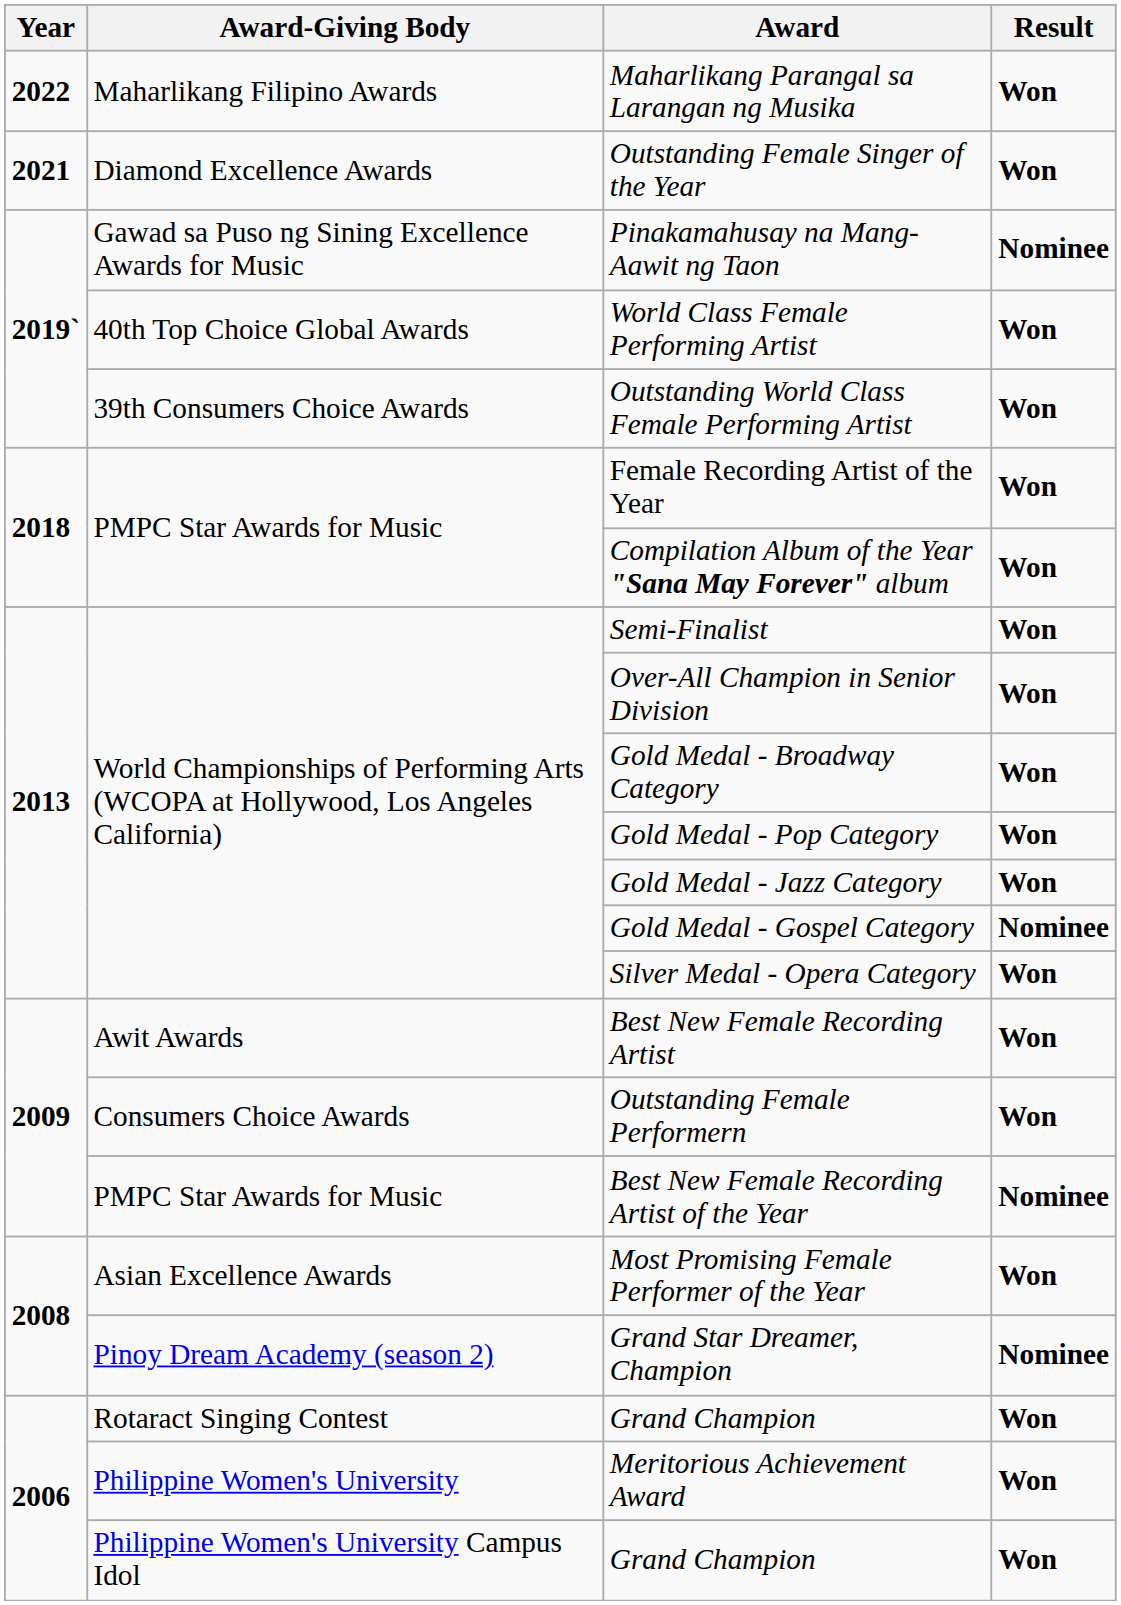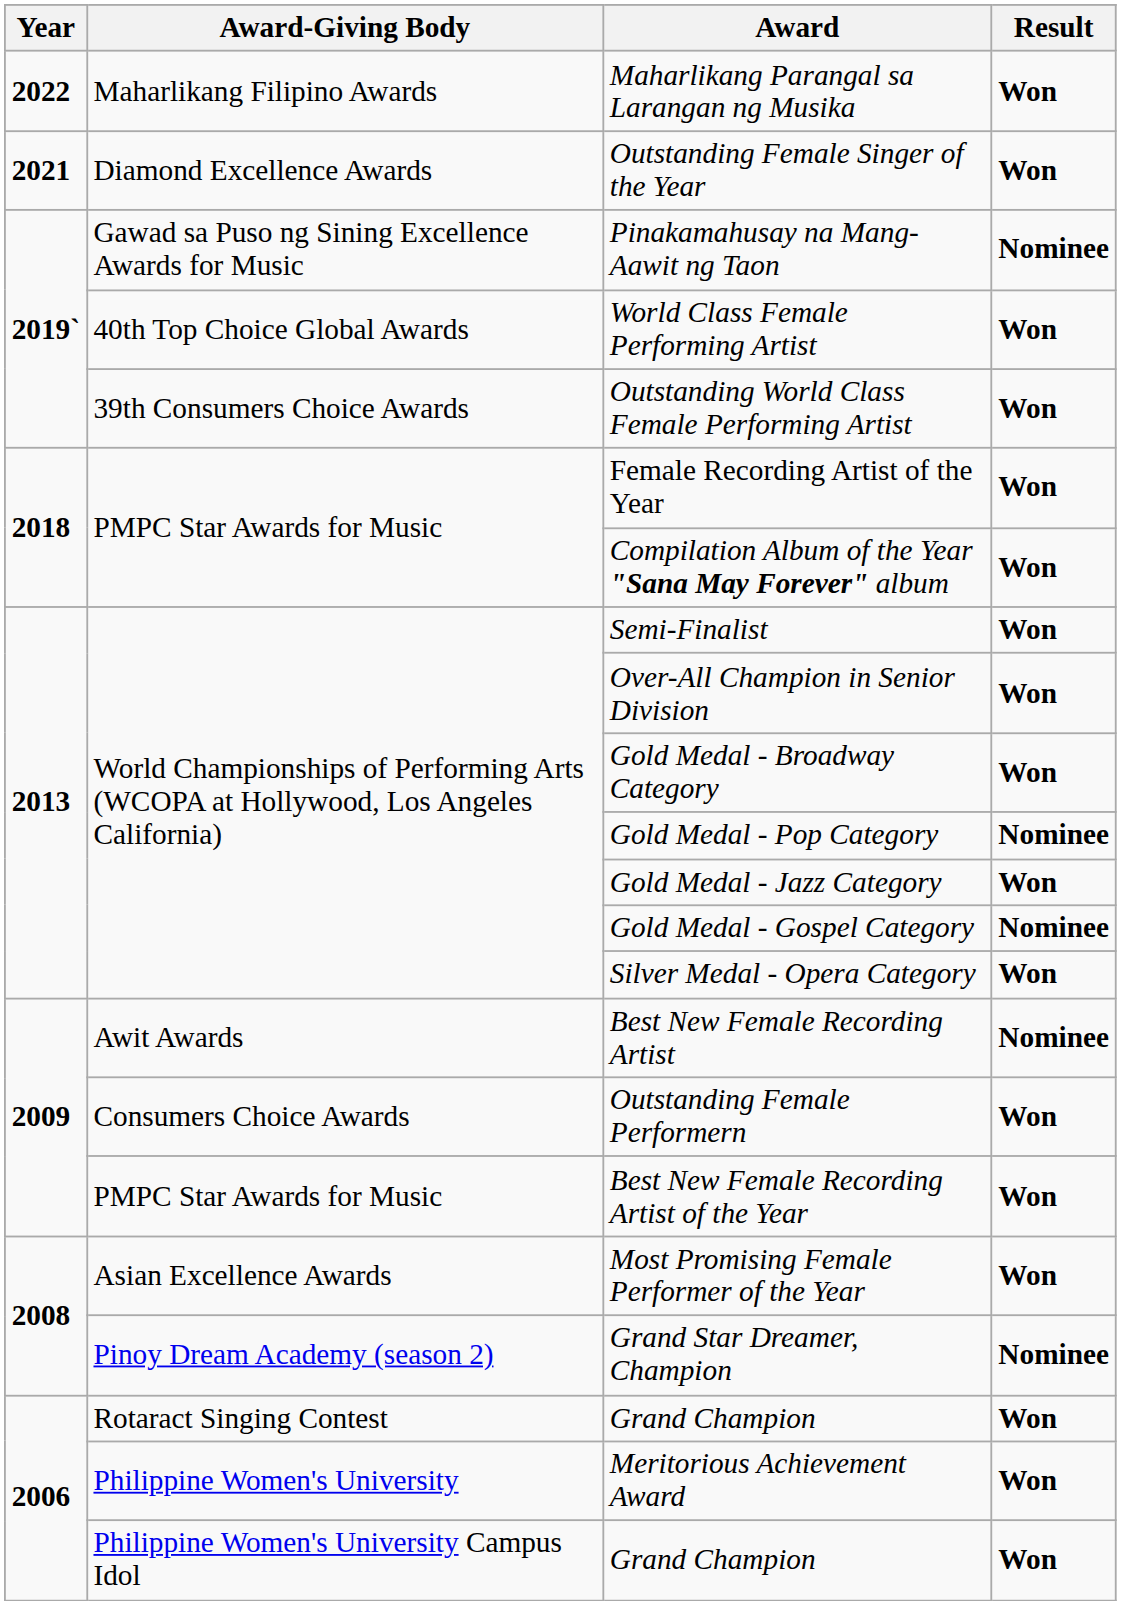 <table class="wikitable">
 <tr>
 <th>Year</th>
 <th>Award-Giving Body</th>
 <th>Award</th>
 <th>Result</th>
 </tr>
 <tr>
 <td><strong>2022</strong></td>
 <td>Maharlikang Filipino Awards</td>
 <td><em>Maharlikang Parangal sa Larangan ng Musika</em></td>
 <td><strong>Won</strong></td>
 </tr>
 <tr>
 <td><strong>2021</strong></td>
 <td>Diamond Excellence Awards</td>
 <td><em>Outstanding Female Singer of the Year</em></td>
 <td><strong>Won</strong></td>
 </tr>
 <tr>
 <td rowspan="3"><strong>2019`</strong></td>
 <td>Gawad sa Puso ng Sining Excellence Awards for Music</td>
 <td><em>Pinakamahusay na Mang-Aawit ng Taon</em></td>
 <td><strong>Nominee</strong></td>
 </tr>
 <tr>
 <td>40th Top Choice Global Awards</td>
 <td><em>World Class Female Performing Artist</em></td>
 <td><strong>Won</strong></td>
 </tr>
 <tr>
 <td>39th Consumers Choice Awards</td>
 <td><em>Outstanding World Class Female Performing Artist</em></td>
 <td><strong>Won</strong></td>
 </tr>
 <tr>
 <td rowspan="2"><strong>2018</strong></td>
 <td rowspan="2">PMPC Star Awards for Music</td>
 <td>Female Recording Artist of the Year</td>
 <td><strong>Won</strong></td>
 </tr>
 <tr>
 <td><em>Compilation Album of the Year <strong>"Sana May Forever"</strong> album</em></td>
 <td><strong>Won</strong></td>
 </tr>
 <tr>
 <td rowspan="7"><strong>2013</strong></td>
 <td rowspan="7">World Championships of Performing Arts (WCOPA at Hollywood, Los Angeles California)</td>
 <td><em>Semi-Finalist</em></td>
 <td><strong>Won</strong></td>
 </tr>
 <tr>
 <td><em>Over-All Champion in Senior Division</em></td>
 <td><strong>Won</strong></td>
 </tr>
 <tr>
 <td><em>Gold Medal - Broadway Category</em></td>
 <td><strong>Won</strong></td>
 </tr>
 <tr>
 <td><em>Gold Medal - Pop Category</em></td>
-<td><strong>Won</strong></td>
+<td><strong>Nominee</strong></td>
 </tr>
 <tr>
 <td><em>Gold Medal - Jazz Category</em></td>
 <td><strong>Won</strong></td>
 </tr>
 <tr>
 <td><em>Gold Medal - Gospel Category</em></td>
 <td><strong>Nominee</strong></td>
 </tr>
 <tr>
 <td><em>Silver Medal - Opera Category</em></td>
 <td><strong>Won</strong></td>
 </tr>
 <tr>
 <td rowspan="3"><strong>2009</strong></td>
 <td>Awit Awards</td>
 <td><em>Best New Female Recording Artist</em></td>
-<td><strong>Won</strong></td>
+<td><strong>Nominee</strong></td>
 </tr>
 <tr>
 <td>Consumers Choice Awards</td>
 <td><em>Outstanding Female Performern</em></td>
 <td><strong>Won</strong></td>
 </tr>
 <tr>
 <td>PMPC Star Awards for Music</td>
 <td><em>Best New Female Recording Artist of the Year</em></td>
-<td><strong>Nominee</strong></td>
+<td><strong>Won</strong></td>
 </tr>
 <tr>
 <td rowspan="2"><strong>2008</strong></td>
 <td>Asian Excellence Awards</td>
 <td><em>Most Promising Female Performer of the Year</em></td>
 <td><strong>Won</strong></td>
 </tr>
 <tr>
 <td><a href='#'>Pinoy Dream Academy (season 2)</a></td>
 <td><em>Grand Star Dreamer, Champion</em></td>
 <td><strong>Nominee</strong></td>
 </tr>
 <tr>
 <td rowspan="3"><strong>2006</strong></td>
 <td>Rotaract Singing Contest</td>
 <td><em>Grand Champion</em></td>
 <td><strong>Won</strong></td>
 </tr>
 <tr>
 <td><a href='#'>Philippine Women's University</a></td>
 <td><em>Meritorious Achievement Award</em></td>
 <td><strong>Won</strong></td>
 </tr>
 <tr>
 <td><a href='#'>Philippine Women's University</a> Campus Idol</td>
 <td><em>Grand Champion</em></td>
 <td><strong>Won</strong></td>
 </tr>
 </table>
